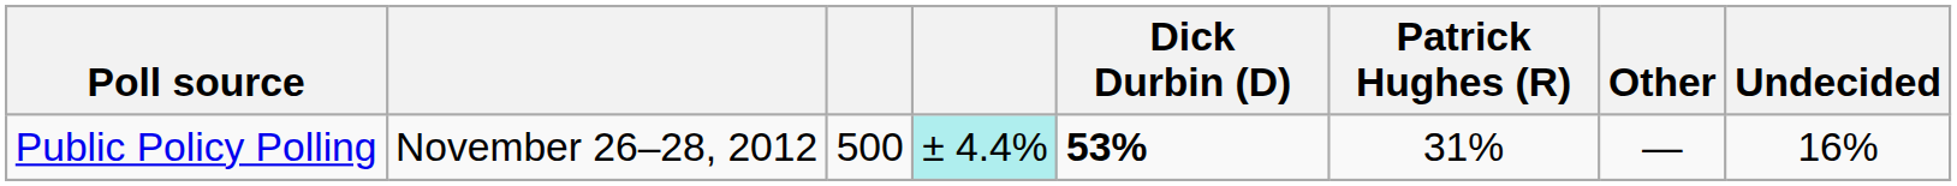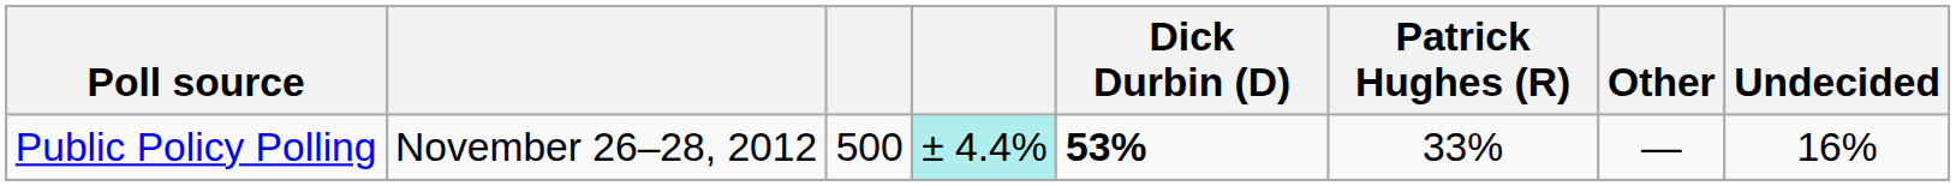 <table class="wikitable">
 <tr valign= bottom>
 <th>Poll source</th>
 <th></th>
 <th></th>
 <th></th>
 <th style="width:100px;">Dick<br>Durbin (D)</th>
 <th style="width:100px;">Patrick<br>Hughes (R)</th>
 <th>Other</th>
 <th>Undecided</th>
 </tr>
 <tr>
 <td><a href='#'>Public Policy Polling</a></td>
 <td align=center>November 26–28, 2012</td>
 <td align=center>500</td>
 <td align=center style="background: paleturquoise;">± 4.4%</td>
 <td><strong>53%</strong></td>
-<td align=center>31%</td>
+<td align=center>33%</td>
 <td align=center>—</td>
 <td align=center>16%</td>
 </tr>
 </table>
